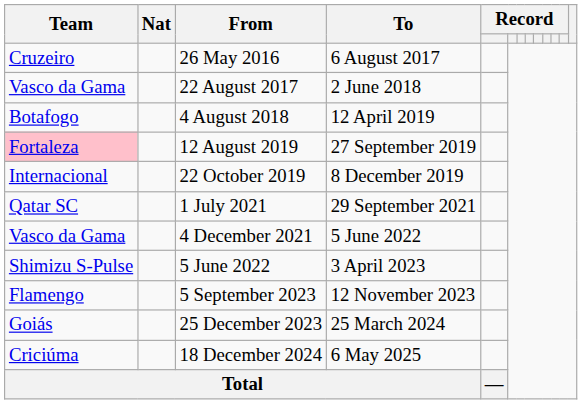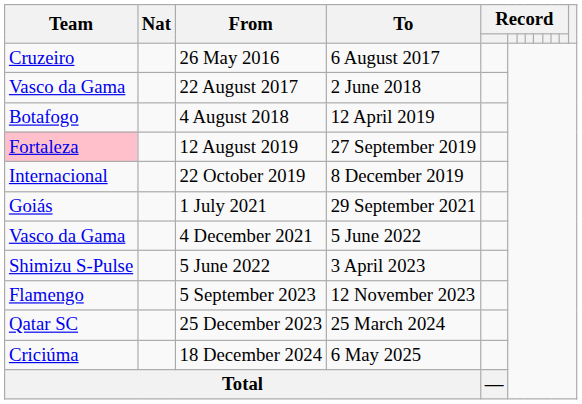 <table class="wikitable" style="text-align: center">
 <tr>
 <th rowspan="2">Team</th>
 <th rowspan="2">Nat</th>
 <th rowspan="2">From</th>
 <th rowspan="2">To</th>
 <th colspan="8">Record</th>
 <th rowspan=2></th>
 </tr>
 <tr>
 <th></th>
 <th></th>
 <th></th>
 <th></th>
 <th></th>
 <th></th>
 <th></th>
 <th></th>
 </tr>
 <tr>
 <td align=left><a href='#'>Cruzeiro</a></td>
 <td></td>
 <td align=left>26 May 2016</td>
 <td align=left>6 August 2017<br></td>
 <td></td>
 </tr>
 <tr>
 <td align=left><a href='#'>Vasco da Gama</a></td>
 <td></td>
 <td align=left>22 August 2017</td>
 <td align=left>2 June 2018<br></td>
 <td></td>
 </tr>
 <tr>
 <td align=left><a href='#'>Botafogo</a></td>
 <td></td>
 <td align=left>4 August 2018</td>
 <td align=left>12 April 2019<br></td>
 <td></td>
 </tr>
 <tr>
 <td align=left style="background: pink;"><a href='#'>Fortaleza</a></td>
 <td></td>
 <td align=left>12 August 2019</td>
 <td align=left>27 September 2019<br></td>
 <td></td>
 </tr>
 <tr>
 <td align=left><a href='#'>Internacional</a></td>
 <td></td>
 <td align=left>22 October 2019</td>
 <td align=left>8 December 2019<br></td>
 <td></td>
 </tr>
 <tr>
-<td align=left><a href='#'>Qatar SC</a></td>
+<td align=left><a href='#'>Goiás</a></td>
 <td></td>
 <td align=left>1 July 2021</td>
 <td align=left>29 September 2021<br></td>
 <td></td>
 </tr>
 <tr>
 <td align=left><a href='#'>Vasco da Gama</a></td>
 <td></td>
 <td align=left>4 December 2021</td>
 <td align=left>5 June 2022<br></td>
 <td></td>
 </tr>
 <tr>
 <td align=left><a href='#'>Shimizu S-Pulse</a></td>
 <td></td>
 <td align=left>5 June 2022</td>
 <td align=left>3 April 2023<br></td>
 <td></td>
 </tr>
 <tr>
 <td align=left><a href='#'>Flamengo</a></td>
 <td></td>
 <td align=left>5 September 2023</td>
 <td align=left>12 November 2023<br></td>
 <td></td>
 </tr>
 <tr>
-<td align=left><a href='#'>Goiás</a></td>
+<td align=left><a href='#'>Qatar SC</a></td>
 <td></td>
 <td align=left>25 December 2023</td>
 <td align=left>25 March 2024<br></td>
 <td></td>
 </tr>
 <tr>
 <td align=left><a href='#'>Criciúma</a></td>
 <td></td>
 <td align=left>18 December 2024</td>
 <td align=left>6 May 2025<br></td>
 <td></td>
 </tr>
 <tr>
 <th colspan="4">Total<br></th>
 <th>—</th>
 </tr>
 </table>
